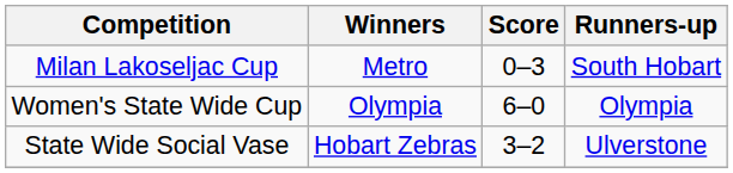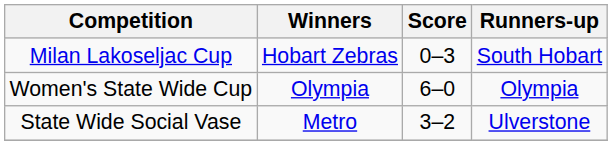 <table class="wikitable" style="text-align:center">
 <tr>
 <th>Competition</th>
 <th>Winners</th>
 <th>Score</th>
 <th>Runners-up</th>
 </tr>
 <tr>
 <td><a href='#'>Milan Lakoseljac Cup</a></td>
-<td><a href='#'>Metro</a></td>
+<td><a href='#'>Hobart Zebras</a></td>
 <td>0–3</td>
 <td><a href='#'>South Hobart</a></td>
 </tr>
 <tr>
 <td>Women's State Wide Cup</td>
 <td><a href='#'>Olympia</a></td>
 <td>6–0</td>
 <td><a href='#'>Olympia</a></td>
 </tr>
 <tr>
 <td>State Wide Social Vase</td>
-<td><a href='#'>Hobart Zebras</a></td>
+<td><a href='#'>Metro</a></td>
 <td>3–2</td>
 <td><a href='#'>Ulverstone</a></td>
 </tr>
 <tr>
 </tr>
 </table>
